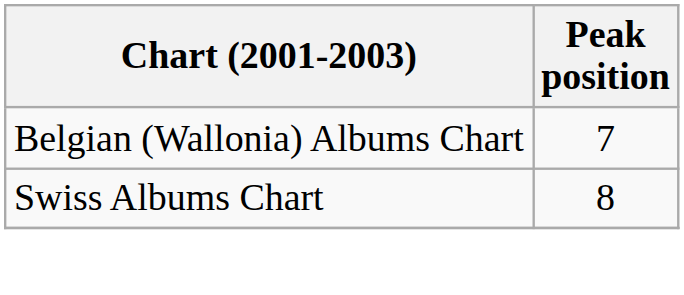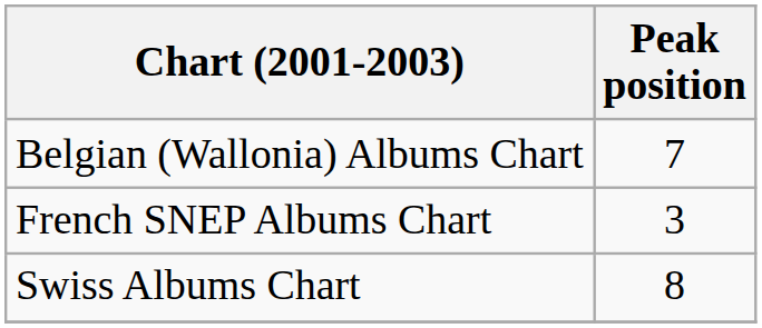 <table class="wikitable sortable">
 <tr>
 <th align="left">Chart (2001-2003)</th>
 <th align="center">Peak<br>position</th>
 </tr>
 <tr>
 <td align="left">Belgian (Wallonia) Albums Chart</td>
 <td align="center">7</td>
 </tr>
 <tr>
+<td align="left">French SNEP Albums Chart</td>
+<td align="center">3</td>
+</tr>
+<tr>
 <td align="left">Swiss Albums Chart</td>
 <td align="center">8</td>
 </tr>
 <tr>
 </tr>
 </table>
